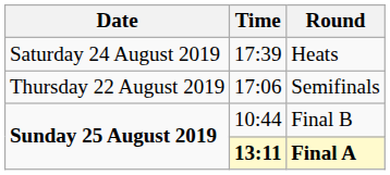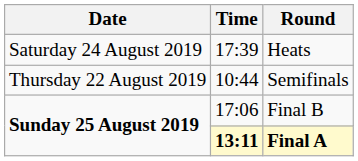 <table class="wikitable">
 <tr>
 <th>Date</th>
 <th>Time</th>
 <th>Round</th>
 </tr>
 <tr>
 <td>Saturday 24 August 2019</td>
 <td>17:39</td>
 <td>Heats</td>
 </tr>
 <tr>
 <td>Thursday 22 August 2019</td>
-<td>17:06</td>
+<td>10:44</td>
 <td>Semifinals</td>
 </tr>
 <tr>
 <td rowspan=2><strong>Sunday 25 August 2019</strong></td>
-<td>10:44</td>
+<td>17:06</td>
 <td>Final B</td>
 </tr>
 <tr>
 <td style=background:lemonchiffon><strong>13:11</strong></td>
 <td style=background:lemonchiffon><strong>Final A</strong></td>
 </tr>
 </table>
